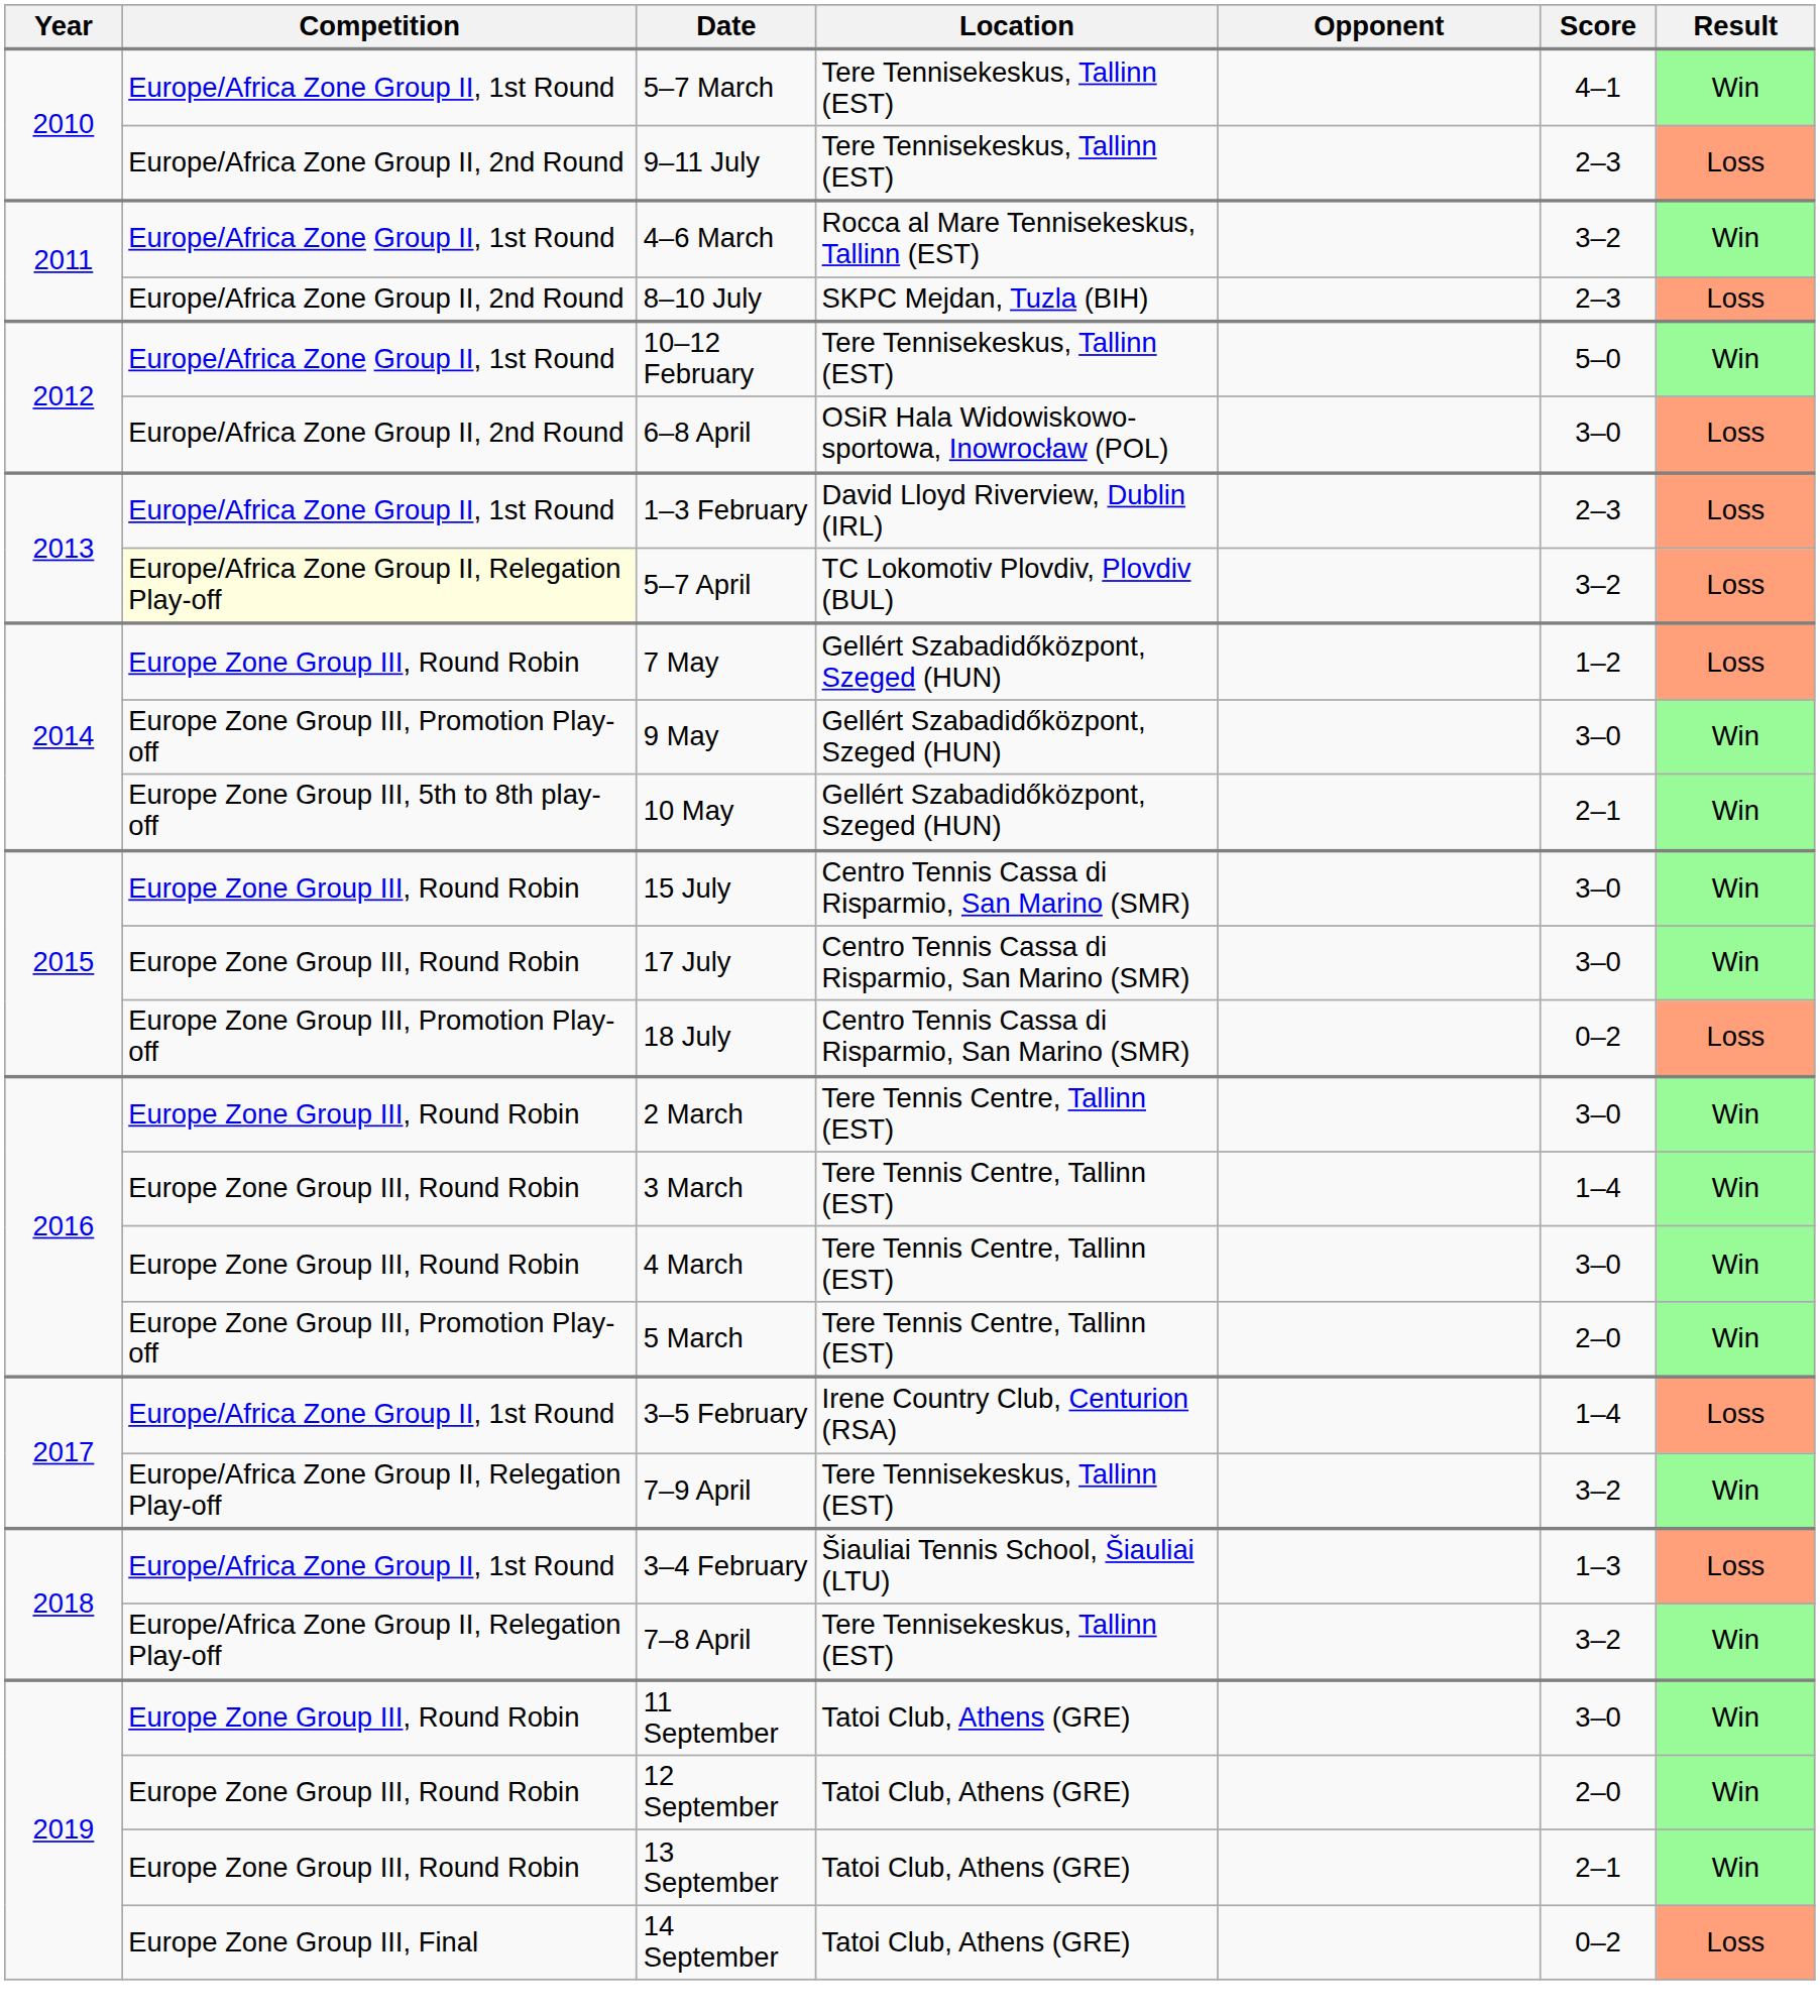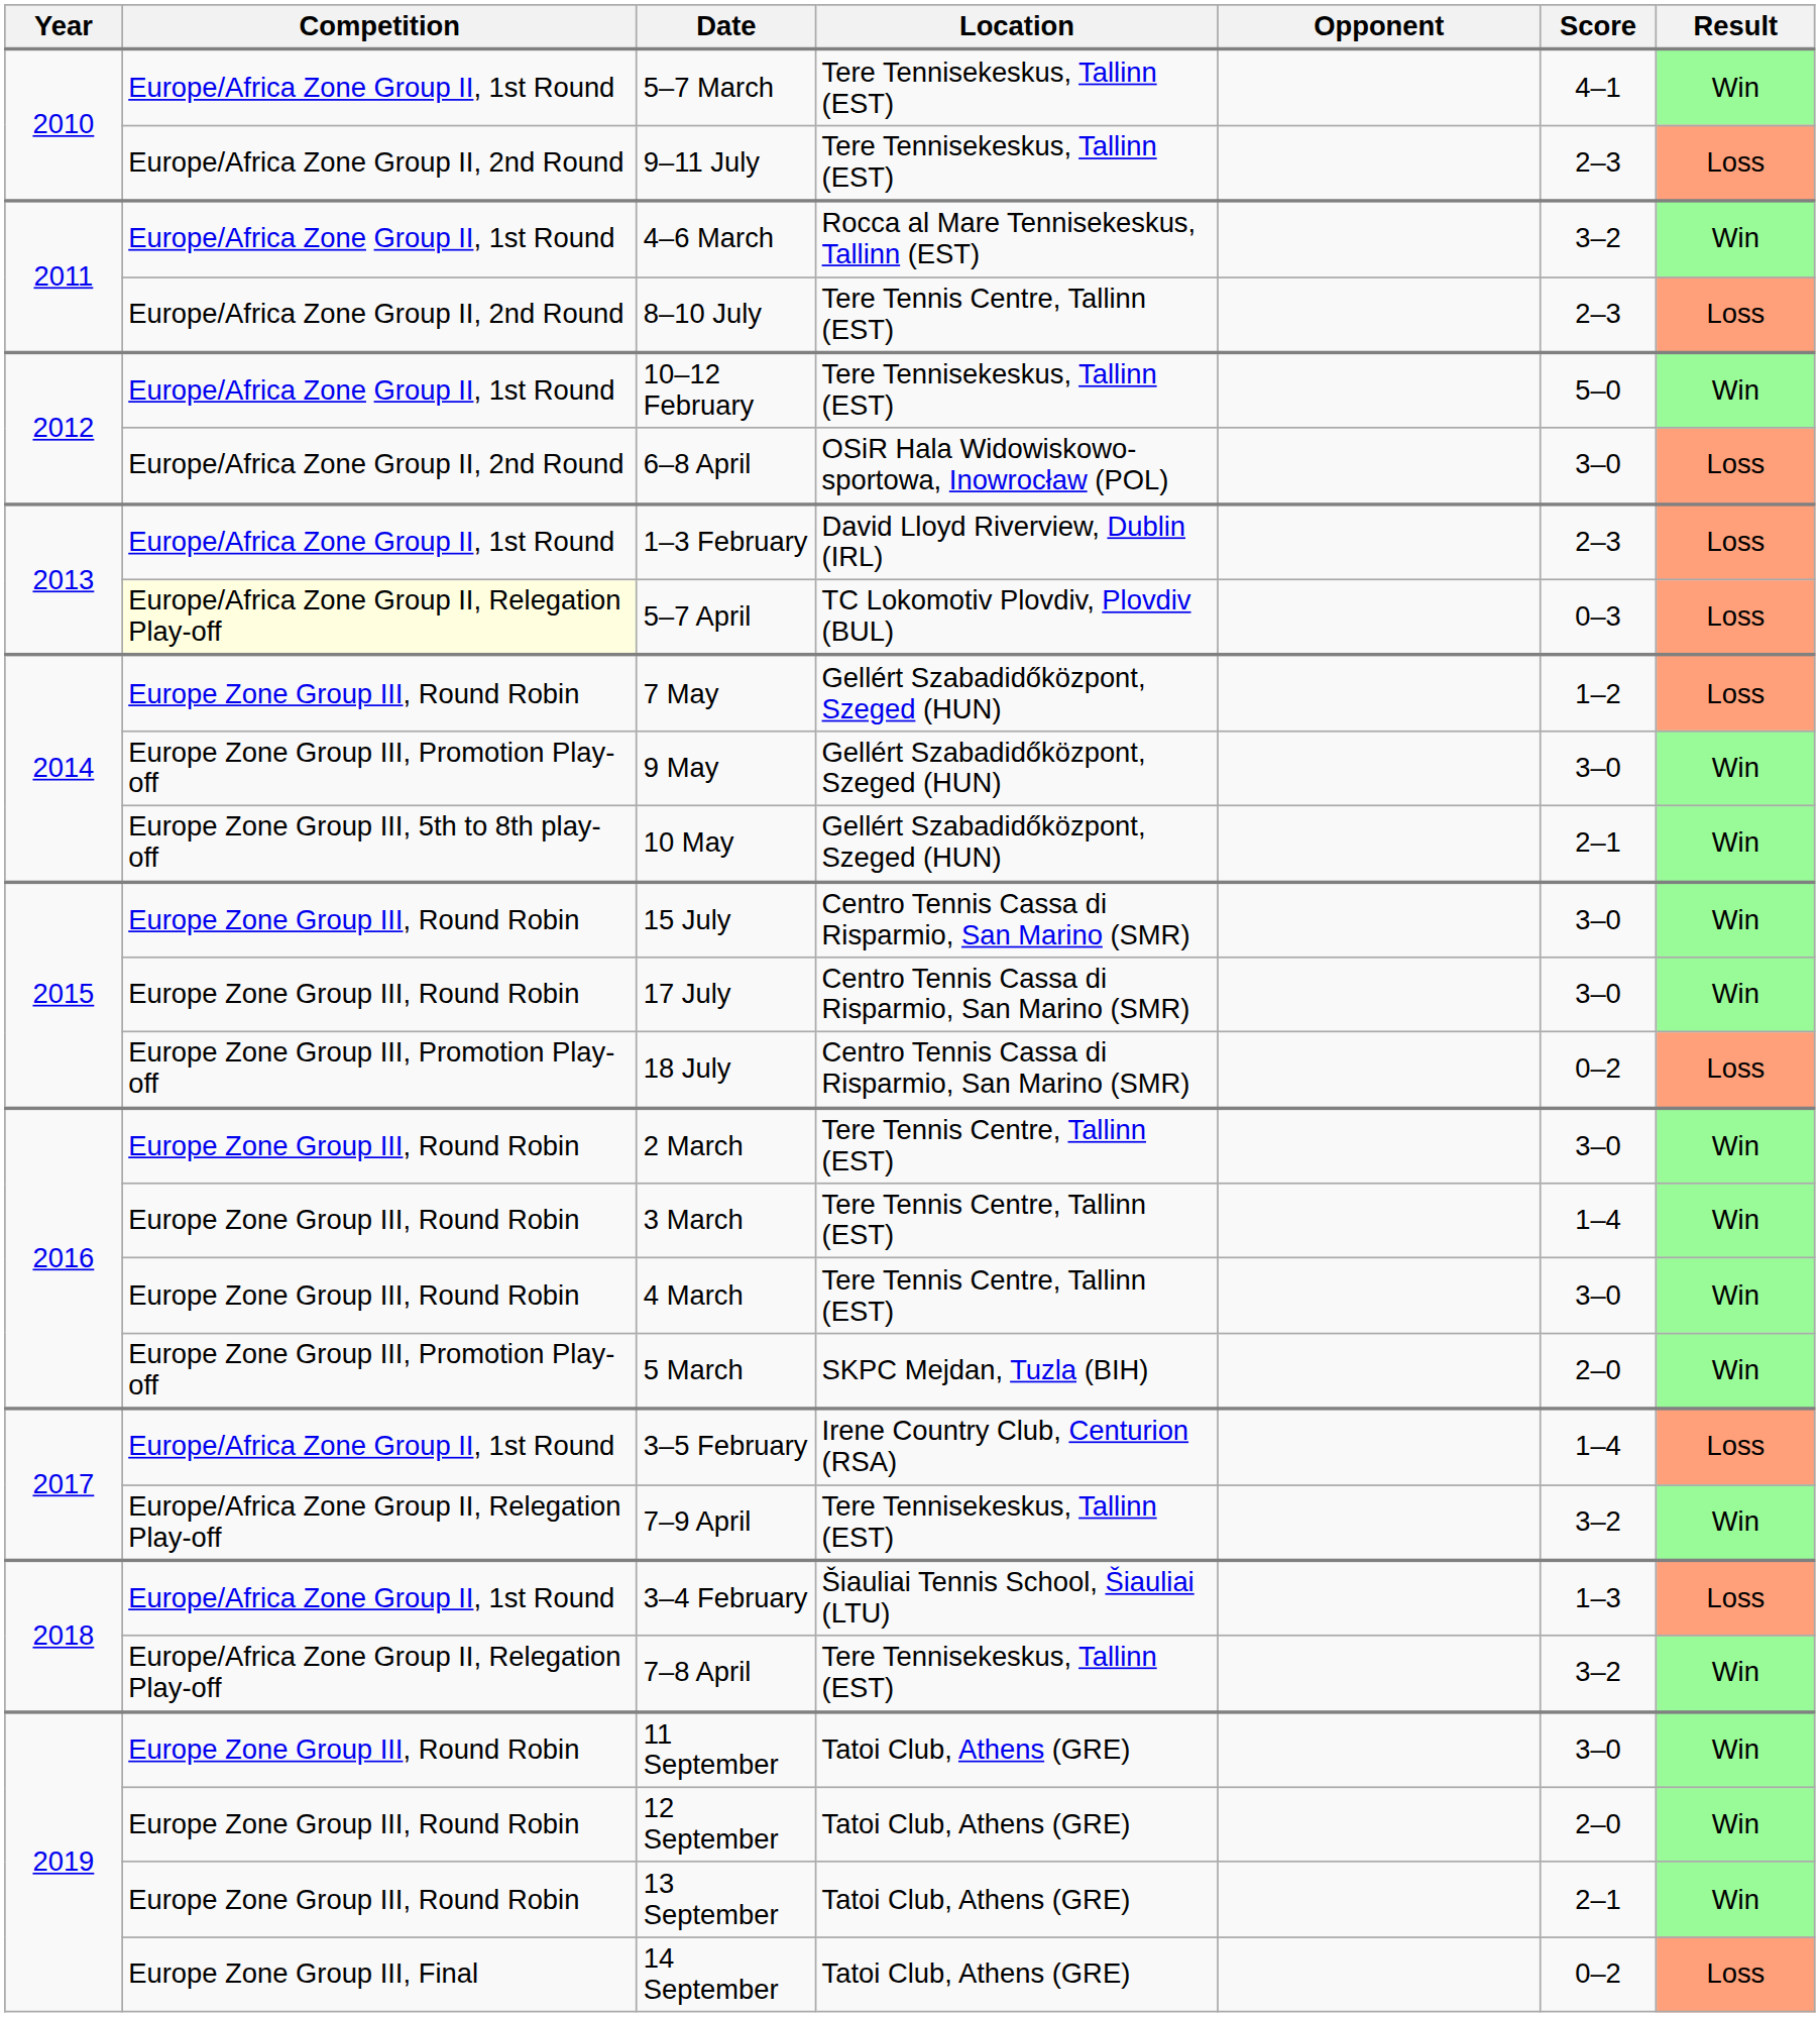 <table class="wikitable collapsible collapsed" width="1050">
 <tr>
 <th width="50">Year</th>
 <th width="245">Competition</th>
 <th width="80">Date</th>
 <th width="190">Location</th>
 <th width="150">Opponent</th>
 <th width="50">Score</th>
 <th width="70">Result</th>
 </tr>
 <tr style="border-top:2px solid gray;">
 <td align="center" rowspan="2"><a href='#'>2010</a></td>
 <td><a href='#'>Europe/Africa Zone Group II</a>, 1st Round</td>
 <td>5–7 March</td>
 <td>Tere Tennisekeskus, <a href='#'>Tallinn</a> (EST)</td>
 <td></td>
 <td align="center">4–1</td>
 <td align="center" bgcolor="#98FB98">Win</td>
 </tr>
 <tr>
 <td>Europe/Africa Zone Group II, 2nd Round</td>
 <td>9–11 July</td>
 <td>Tere Tennisekeskus, <a href='#'>Tallinn</a> (EST)</td>
 <td></td>
 <td align="center">2–3</td>
 <td align="center" bgcolor="#FFA07A">Loss</td>
 </tr>
 <tr style="border-top:2px solid gray;">
 <td align="center" rowspan="2"><a href='#'>2011</a></td>
 <td><a href='#'>Europe/Africa Zone</a> <a href='#'>Group II</a>, 1st Round</td>
 <td>4–6 March</td>
 <td>Rocca al Mare Tennisekeskus, <a href='#'>Tallinn</a> (EST)</td>
 <td></td>
 <td align="center">3–2</td>
 <td align="center" bgcolor="#98FB98">Win</td>
 </tr>
 <tr>
 <td>Europe/Africa Zone Group II, 2nd Round</td>
 <td>8–10 July</td>
-<td>SKPC Mejdan, <a href='#'>Tuzla</a> (BIH)</td>
+<td>Tere Tennis Centre, Tallinn (EST)</td>
 <td></td>
 <td align="center">2–3</td>
 <td align="center" bgcolor="#FFA07A">Loss</td>
 </tr>
 <tr style="border-top:2px solid gray;">
 <td align="center" rowspan="2"><a href='#'>2012</a></td>
 <td><a href='#'>Europe/Africa Zone</a> <a href='#'>Group II</a>, 1st Round</td>
 <td>10–12 February</td>
 <td>Tere Tennisekeskus, <a href='#'>Tallinn</a> (EST)</td>
 <td></td>
 <td align="center">5–0</td>
 <td align="center" bgcolor="#98FB98">Win</td>
 </tr>
 <tr>
 <td>Europe/Africa Zone Group II, 2nd Round</td>
 <td>6–8 April</td>
 <td>OSiR Hala Widowiskowo-sportowa, <a href='#'>Inowrocław</a> (POL)</td>
 <td></td>
 <td align="center">3–0</td>
 <td align="center" bgcolor="#FFA07A">Loss</td>
 </tr>
 <tr style="border-top:2px solid gray;">
 <td align="center" rowspan="2"><a href='#'>2013</a></td>
 <td><a href='#'>Europe/Africa Zone Group II</a>, 1st Round</td>
 <td>1–3 February</td>
 <td>David Lloyd Riverview, <a href='#'>Dublin</a> (IRL)</td>
 <td></td>
 <td align="center">2–3</td>
 <td align="center" bgcolor="#FFA07A">Loss</td>
 </tr>
 <tr>
 <td style="background: lightyellow;">Europe/Africa Zone Group II, Relegation Play-off</td>
 <td>5–7 April</td>
 <td>TC Lokomotiv Plovdiv, <a href='#'>Plovdiv</a> (BUL)</td>
 <td></td>
-<td align="center">3–2</td>
+<td align="center">0–3</td>
 <td align="center" bgcolor="#FFA07A">Loss</td>
 </tr>
 <tr style="border-top:2px solid gray;">
 <td align="center" rowspan="3"><a href='#'>2014</a></td>
 <td><a href='#'>Europe Zone Group III</a>, Round Robin</td>
 <td>7 May</td>
 <td>Gellért Szabadidőközpont, <a href='#'>Szeged</a> (HUN)</td>
 <td></td>
 <td align="center">1–2</td>
 <td align="center" bgcolor="#FFA07A">Loss</td>
 </tr>
 <tr>
 <td>Europe Zone Group III, Promotion Play-off</td>
 <td>9 May</td>
 <td>Gellért Szabadidőközpont, Szeged (HUN)</td>
 <td></td>
 <td align="center">3–0</td>
 <td align="center" bgcolor="#98FB98">Win</td>
 </tr>
 <tr>
 <td>Europe Zone Group III, 5th to 8th play-off</td>
 <td>10 May</td>
 <td>Gellért Szabadidőközpont, Szeged (HUN)</td>
 <td></td>
 <td align="center">2–1</td>
 <td align="center" bgcolor="#98FB98">Win</td>
 </tr>
 <tr style="border-top:2px solid gray;">
 <td align="center" rowspan="3"><a href='#'>2015</a></td>
 <td><a href='#'>Europe Zone Group III</a>, Round Robin</td>
 <td>15 July</td>
 <td>Centro Tennis Cassa di Risparmio, <a href='#'>San Marino</a> (SMR)</td>
 <td></td>
 <td align="center">3–0</td>
 <td align="center" bgcolor="#98FB98">Win</td>
 </tr>
 <tr>
 <td>Europe Zone Group III, Round Robin</td>
 <td>17 July</td>
 <td>Centro Tennis Cassa di Risparmio, San Marino (SMR)</td>
 <td></td>
 <td align="center">3–0</td>
 <td align="center" bgcolor="#98FB98">Win</td>
 </tr>
 <tr>
 <td>Europe Zone Group III, Promotion Play-off</td>
 <td>18 July</td>
 <td>Centro Tennis Cassa di Risparmio, San Marino (SMR)</td>
 <td></td>
 <td align="center">0–2</td>
 <td align="center" bgcolor="#FFA07A">Loss</td>
 </tr>
 <tr style="border-top:2px solid gray;">
 <td align="center" rowspan="4"><a href='#'>2016</a></td>
 <td><a href='#'>Europe Zone Group III</a>, Round Robin</td>
 <td>2 March</td>
 <td>Tere Tennis Centre, <a href='#'>Tallinn</a> (EST)</td>
 <td></td>
 <td align="center">3–0</td>
 <td align="center" bgcolor="#98FB98">Win</td>
 </tr>
 <tr>
 <td>Europe Zone Group III, Round Robin</td>
 <td>3 March</td>
 <td>Tere Tennis Centre, Tallinn (EST)</td>
 <td></td>
 <td align="center">1–4</td>
 <td align="center" bgcolor="#98FB98">Win</td>
 </tr>
 <tr>
 <td>Europe Zone Group III, Round Robin</td>
 <td>4 March</td>
 <td>Tere Tennis Centre, Tallinn (EST)</td>
 <td></td>
 <td align="center">3–0</td>
 <td align="center" bgcolor="#98FB98">Win</td>
 </tr>
 <tr>
 <td>Europe Zone Group III, Promotion Play-off</td>
 <td>5 March</td>
-<td>Tere Tennis Centre, Tallinn (EST)</td>
+<td>SKPC Mejdan, <a href='#'>Tuzla</a> (BIH)</td>
 <td></td>
 <td align="center">2–0</td>
 <td align="center" bgcolor="#98FB98">Win</td>
 </tr>
 <tr style="border-top:2px solid gray;">
 <td align="center" rowspan="2"><a href='#'>2017</a></td>
 <td><a href='#'>Europe/Africa Zone Group II</a>, 1st Round</td>
 <td>3–5 February</td>
 <td>Irene Country Club, <a href='#'>Centurion</a> (RSA)</td>
 <td></td>
 <td align="center">1–4</td>
 <td align="center" bgcolor="#FFA07A">Loss</td>
 </tr>
 <tr>
 <td>Europe/Africa Zone Group II, Relegation Play-off</td>
 <td>7–9 April</td>
 <td>Tere Tennisekeskus, <a href='#'>Tallinn</a> (EST)</td>
 <td></td>
 <td align="center">3–2</td>
 <td align="center" bgcolor="#98FB98">Win</td>
 </tr>
 <tr style="border-top:2px solid gray;">
 <td align="center" rowspan="2"><a href='#'>2018</a></td>
 <td><a href='#'>Europe/Africa Zone Group II</a>, 1st Round</td>
 <td>3–4 February</td>
 <td>Šiauliai Tennis School, <a href='#'>Šiauliai</a> (LTU)</td>
 <td></td>
 <td align="center">1–3</td>
 <td align="center" bgcolor="#FFA07A">Loss</td>
 </tr>
 <tr>
 <td>Europe/Africa Zone Group II, Relegation Play-off</td>
 <td>7–8 April</td>
 <td>Tere Tennisekeskus, <a href='#'>Tallinn</a> (EST)</td>
 <td></td>
 <td align="center">3–2</td>
 <td align="center" bgcolor="#98FB98">Win</td>
 </tr>
 <tr style="border-top:2px solid gray;">
 <td align="center" rowspan="4"><a href='#'>2019</a></td>
 <td><a href='#'>Europe Zone Group III</a>, Round Robin</td>
 <td>11 September</td>
 <td>Tatoi Club, <a href='#'>Athens</a> (GRE)</td>
 <td></td>
 <td align="center">3–0</td>
 <td align="center" bgcolor="#98FB98">Win</td>
 </tr>
 <tr>
 <td>Europe Zone Group III, Round Robin</td>
 <td>12 September</td>
 <td>Tatoi Club, Athens (GRE)</td>
 <td></td>
 <td align="center">2–0</td>
 <td align="center" bgcolor="#98FB98">Win</td>
 </tr>
 <tr>
 <td>Europe Zone Group III, Round Robin</td>
 <td>13 September</td>
 <td>Tatoi Club, Athens (GRE)</td>
 <td></td>
 <td align="center">2–1</td>
 <td align="center" bgcolor="#98FB98">Win</td>
 </tr>
 <tr>
 <td>Europe Zone Group III, Final</td>
 <td>14 September</td>
 <td>Tatoi Club, Athens (GRE)</td>
 <td></td>
 <td align="center">0–2</td>
 <td align="center" bgcolor="#FFA07A">Loss</td>
 </tr>
 </table>
